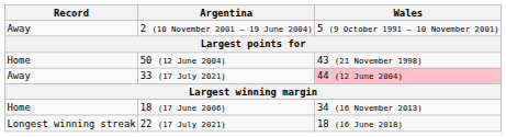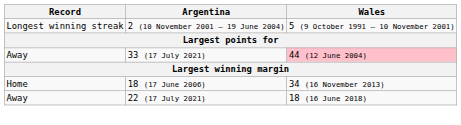 <table class="wikitable">
 <tr>
 <th>Record</th>
 <th>Argentina</th>
 <th>Wales</th>
 </tr>
 <tr>
-<td>Away</td>
+<td>Longest winning streak</td>
 <td>2 <small>(10 November 2001 – 19 June 2004)</small></td>
 <td>5 <small>(9 October 1991 – 10 November 2001)</small></td>
 </tr>
 <tr>
 <th colspan=3 align=center>Largest points for</th>
-</tr>
-<tr>
-<td>Home</td>
-<td>50 <small>(12 June 2004)</small></td>
-<td>43 <small>(21 November 1998)</small></td>
 </tr>
 <tr>
 <td>Away</td>
 <td>33 <small>(17 July 2021)</small></td>
 <td style="background: pink;">44 <small>(12 June 2004)</small></td>
 </tr>
 <tr>
 <th colspan=3 align=center>Largest winning margin</th>
 </tr>
 <tr>
 <td>Home</td>
 <td>18 <small>(17 June 2006)</small></td>
 <td>34 <small>(16 November 2013)</small></td>
 </tr>
 <tr>
-<td>Longest winning streak</td>
+<td>Away</td>
 <td>22 <small>(17 July 2021)</small></td>
 <td>18 <small>(16 June 2018)</small></td>
 </tr>
 </table>
